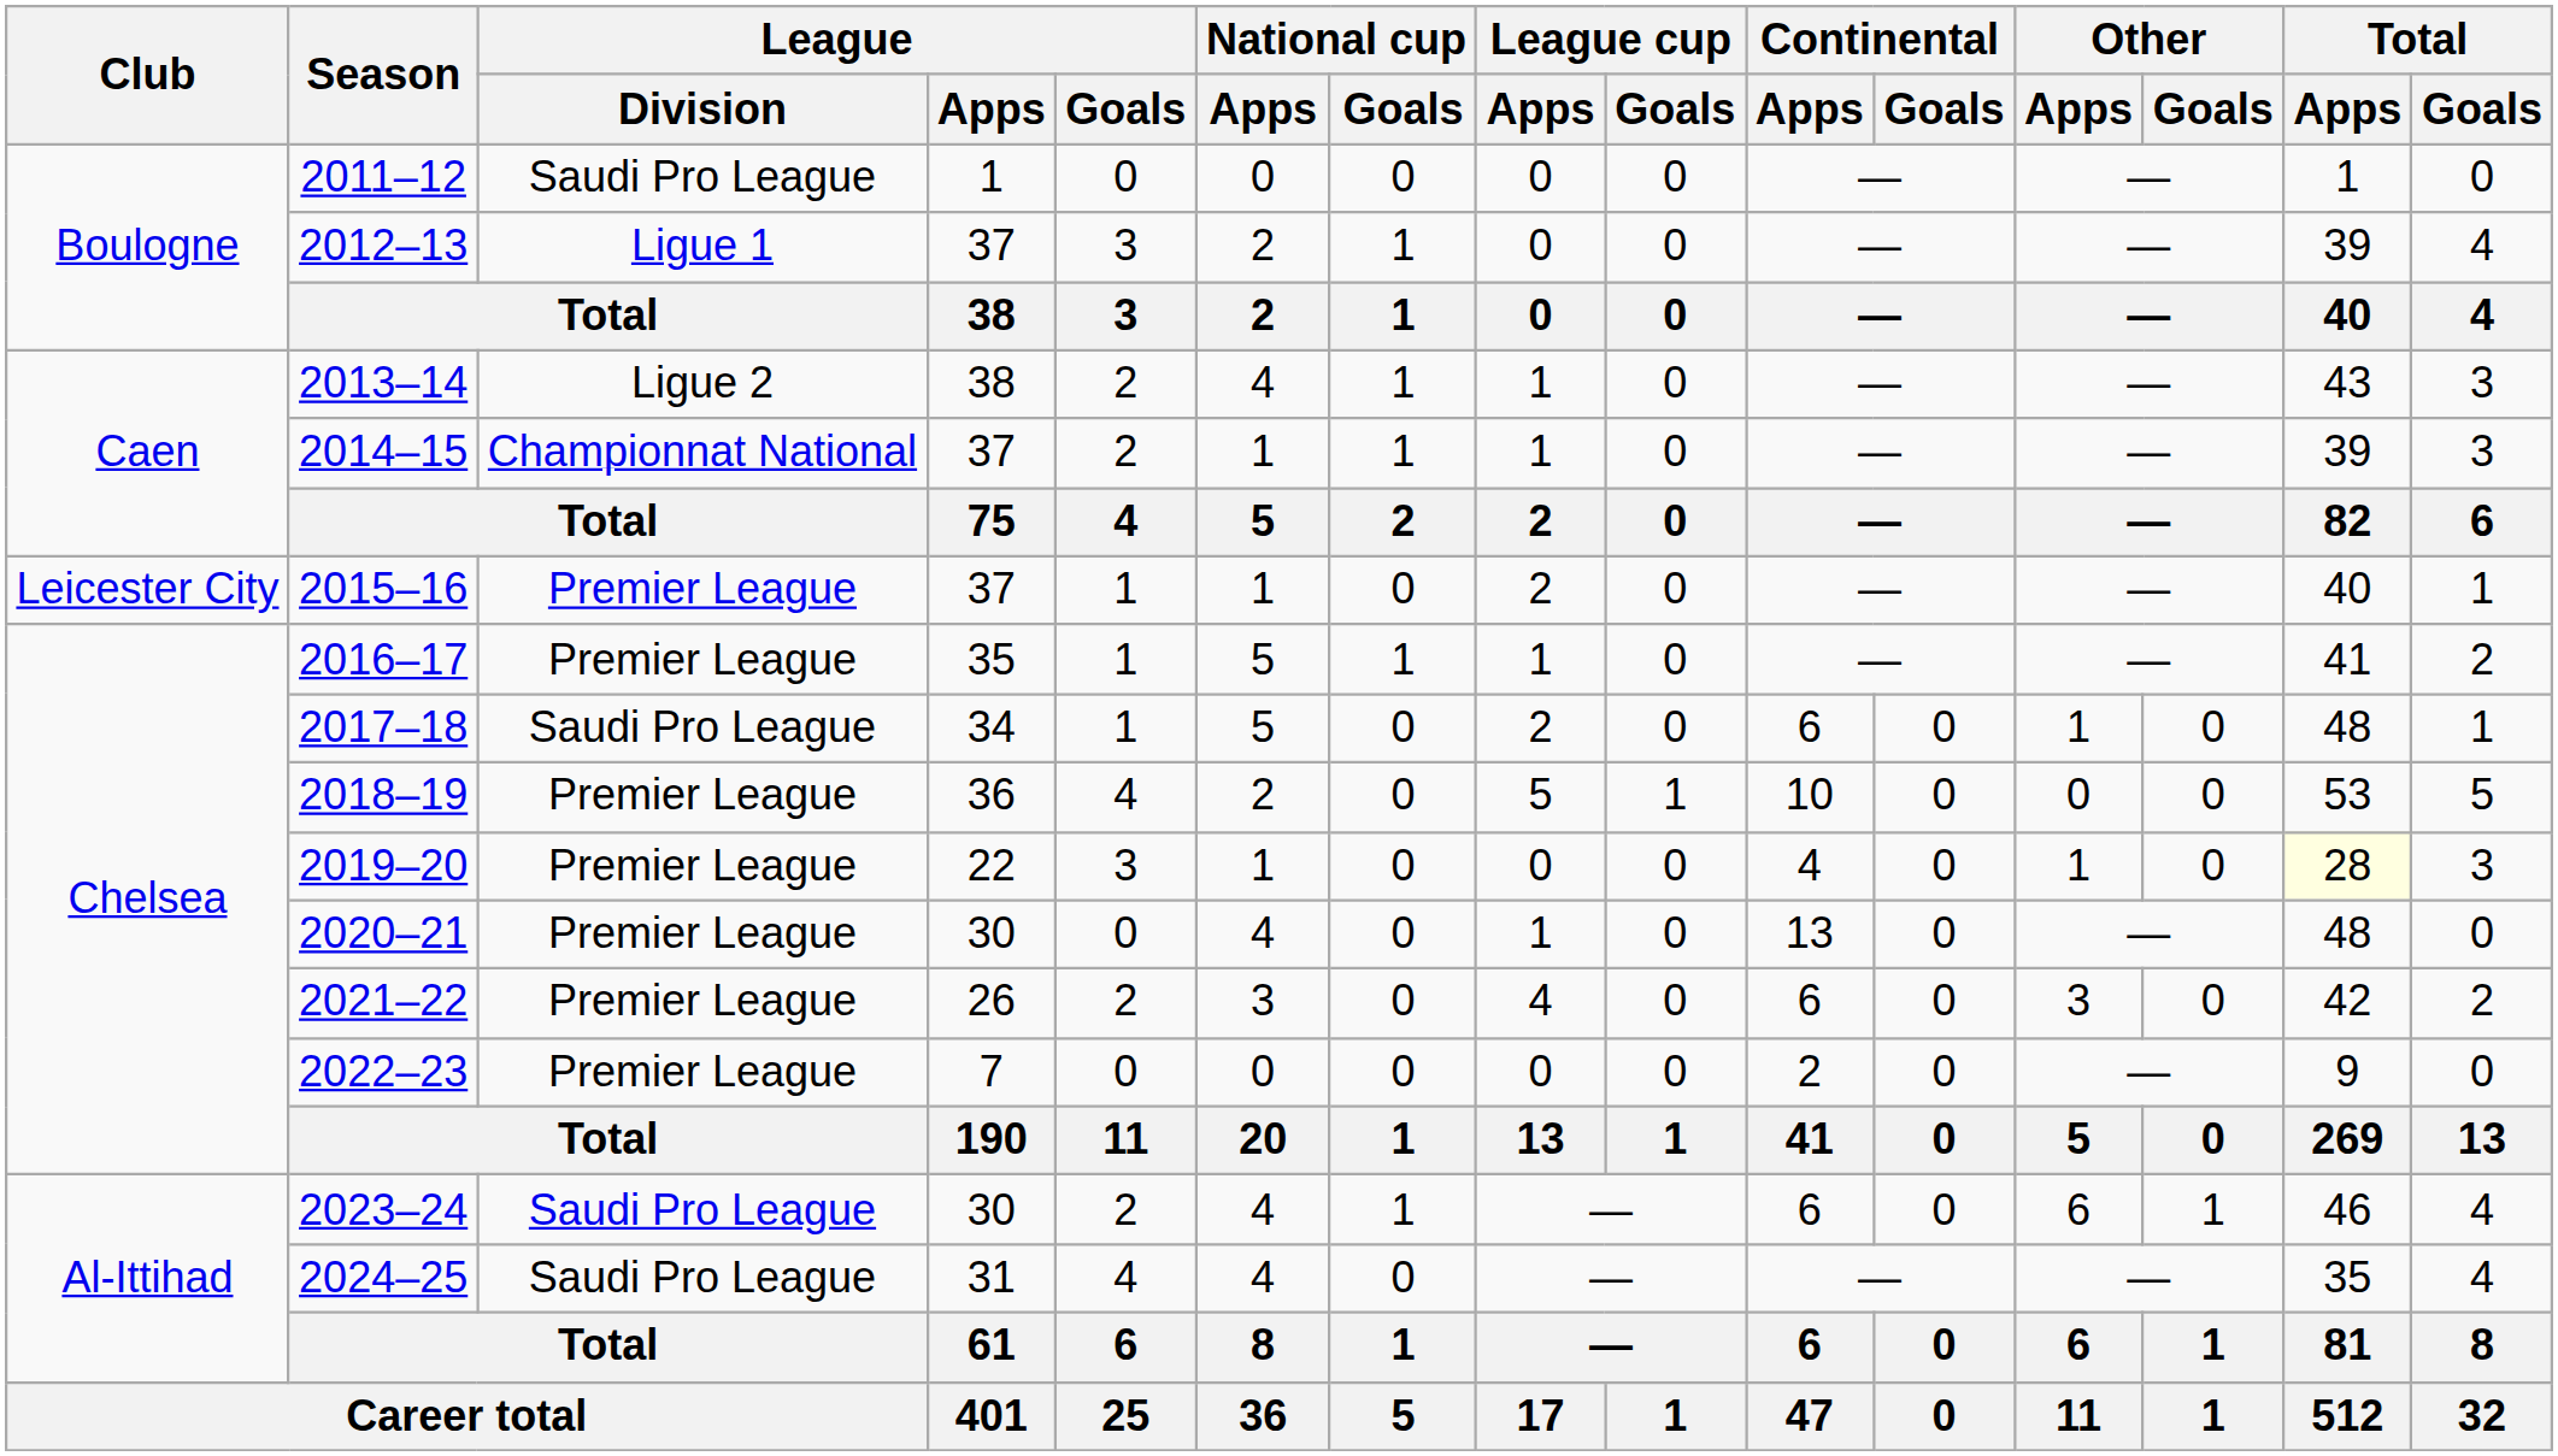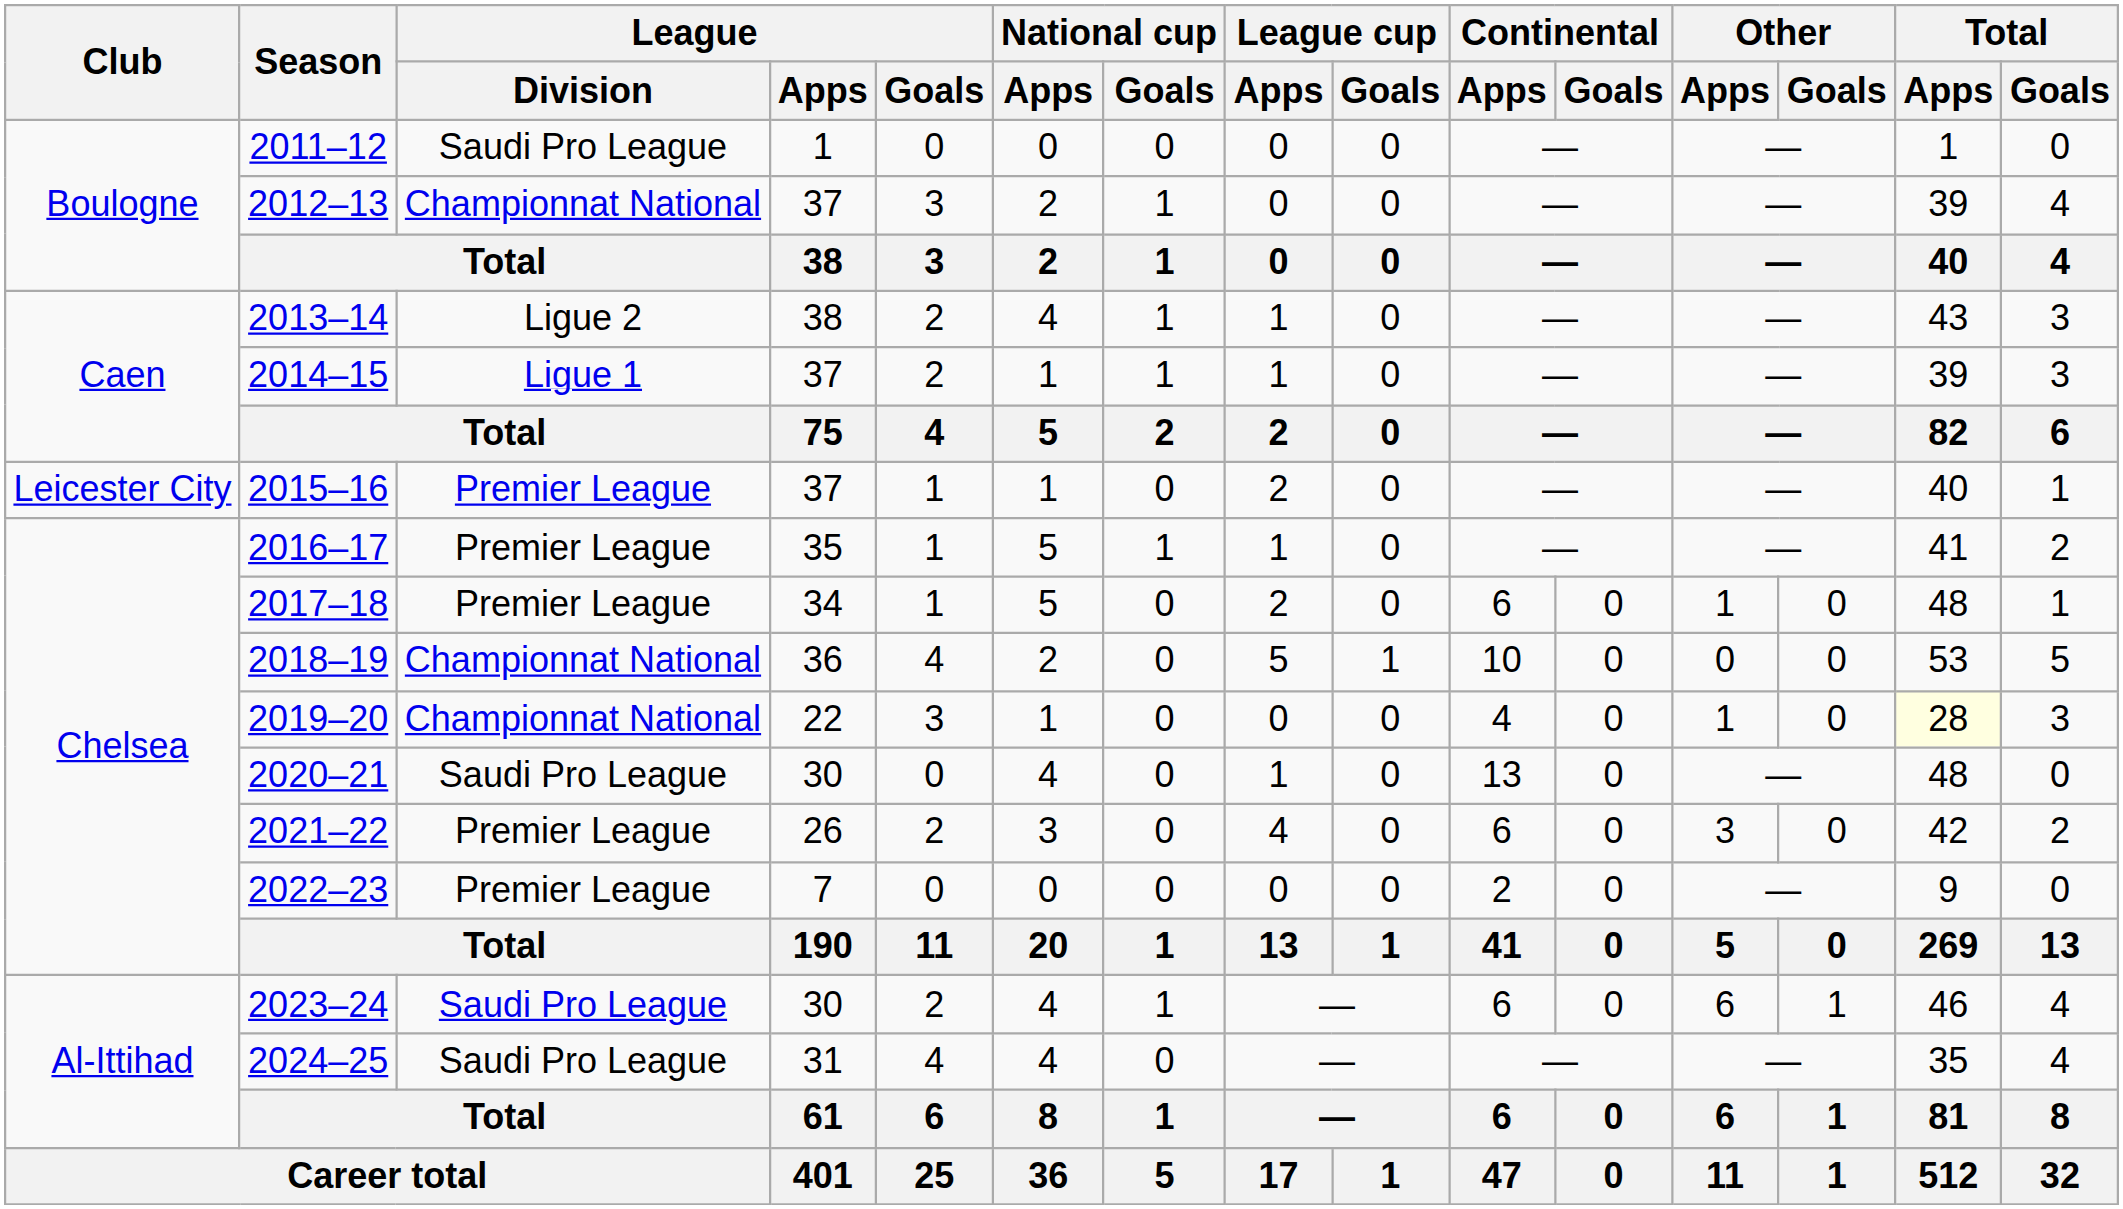 <table class="wikitable" style="text-align: center;">
 <tr>
 <th rowspan="2">Club</th>
 <th rowspan="2">Season</th>
 <th colspan="3">League</th>
 <th colspan="2">National cup</th>
 <th colspan="2">League cup</th>
 <th colspan="2">Continental</th>
 <th colspan="2">Other</th>
 <th colspan="2">Total</th>
 </tr>
 <tr>
 <th>Division</th>
 <th>Apps</th>
 <th>Goals</th>
 <th>Apps</th>
 <th>Goals</th>
 <th>Apps</th>
 <th>Goals</th>
 <th>Apps</th>
 <th>Goals</th>
 <th>Apps</th>
 <th>Goals</th>
 <th>Apps</th>
 <th>Goals</th>
 </tr>
 <tr>
 <td rowspan="3"><a href='#'>Boulogne</a></td>
 <td><a href='#'>2011–12</a></td>
 <td>Saudi Pro League</td>
 <td>1</td>
 <td>0</td>
 <td>0</td>
 <td>0</td>
 <td>0</td>
 <td>0</td>
 <td colspan="2">—</td>
 <td colspan="2">—</td>
 <td>1</td>
 <td>0</td>
 </tr>
 <tr>
 <td><a href='#'>2012–13</a></td>
-<td><a href='#'>Ligue 1</a></td>
+<td><a href='#'>Championnat National</a></td>
 <td>37</td>
 <td>3</td>
 <td>2</td>
 <td>1</td>
 <td>0</td>
 <td>0</td>
 <td colspan="2">—</td>
 <td colspan="2">—</td>
 <td>39</td>
 <td>4</td>
 </tr>
 <tr>
 <th colspan="2">Total</th>
 <th>38</th>
 <th>3</th>
 <th>2</th>
 <th>1</th>
 <th>0</th>
 <th>0</th>
 <th colspan="2">—</th>
 <th colspan="2">—</th>
 <th>40</th>
 <th>4</th>
 </tr>
 <tr>
 <td rowspan="3"><a href='#'>Caen</a></td>
 <td><a href='#'>2013–14</a></td>
 <td>Ligue 2</td>
 <td>38</td>
 <td>2</td>
 <td>4</td>
 <td>1</td>
 <td>1</td>
 <td>0</td>
 <td colspan="2">—</td>
 <td colspan="2">—</td>
 <td>43</td>
 <td>3</td>
 </tr>
 <tr>
 <td><a href='#'>2014–15</a></td>
-<td><a href='#'>Championnat National</a></td>
+<td><a href='#'>Ligue 1</a></td>
 <td>37</td>
 <td>2</td>
 <td>1</td>
 <td>1</td>
 <td>1</td>
 <td>0</td>
 <td colspan="2">—</td>
 <td colspan="2">—</td>
 <td>39</td>
 <td>3</td>
 </tr>
 <tr>
 <th colspan="2">Total</th>
 <th>75</th>
 <th>4</th>
 <th>5</th>
 <th>2</th>
 <th>2</th>
 <th>0</th>
 <th colspan="2">—</th>
 <th colspan="2">—</th>
 <th>82</th>
 <th>6</th>
 </tr>
 <tr>
 <td><a href='#'>Leicester City</a></td>
 <td><a href='#'>2015–16</a></td>
 <td><a href='#'>Premier League</a></td>
 <td>37</td>
 <td>1</td>
 <td>1</td>
 <td>0</td>
 <td>2</td>
 <td>0</td>
 <td colspan="2">—</td>
 <td colspan="2">—</td>
 <td>40</td>
 <td>1</td>
 </tr>
 <tr>
 <td rowspan="8"><a href='#'>Chelsea</a></td>
 <td><a href='#'>2016–17</a></td>
 <td>Premier League</td>
 <td>35</td>
 <td>1</td>
 <td>5</td>
 <td>1</td>
 <td>1</td>
 <td>0</td>
 <td colspan="2">—</td>
 <td colspan="2">—</td>
 <td>41</td>
 <td>2</td>
 </tr>
 <tr>
 <td><a href='#'>2017–18</a></td>
-<td>Saudi Pro League</td>
+<td>Premier League</td>
 <td>34</td>
 <td>1</td>
 <td>5</td>
 <td>0</td>
 <td>2</td>
 <td>0</td>
 <td>6</td>
 <td>0</td>
 <td>1</td>
 <td>0</td>
 <td>48</td>
 <td>1</td>
 </tr>
 <tr>
 <td><a href='#'>2018–19</a></td>
-<td>Premier League</td>
+<td><a href='#'>Championnat National</a></td>
 <td>36</td>
 <td>4</td>
 <td>2</td>
 <td>0</td>
 <td>5</td>
 <td>1</td>
 <td>10</td>
 <td>0</td>
 <td>0</td>
 <td>0</td>
 <td>53</td>
 <td>5</td>
 </tr>
 <tr>
 <td><a href='#'>2019–20</a></td>
-<td>Premier League</td>
+<td><a href='#'>Championnat National</a></td>
 <td>22</td>
 <td>3</td>
 <td>1</td>
 <td>0</td>
 <td>0</td>
 <td>0</td>
 <td>4</td>
 <td>0</td>
 <td>1</td>
 <td>0</td>
 <td style="background: lightyellow;">28</td>
 <td>3</td>
 </tr>
 <tr>
 <td><a href='#'>2020–21</a></td>
-<td>Premier League</td>
+<td>Saudi Pro League</td>
 <td>30</td>
 <td>0</td>
 <td>4</td>
 <td>0</td>
 <td>1</td>
 <td>0</td>
 <td>13</td>
 <td>0</td>
 <td colspan="2">—</td>
 <td>48</td>
 <td>0</td>
 </tr>
 <tr>
 <td><a href='#'>2021–22</a></td>
 <td>Premier League</td>
 <td>26</td>
 <td>2</td>
 <td>3</td>
 <td>0</td>
 <td>4</td>
 <td>0</td>
 <td>6</td>
 <td>0</td>
 <td>3</td>
 <td>0</td>
 <td>42</td>
 <td>2</td>
 </tr>
 <tr>
 <td><a href='#'>2022–23</a></td>
 <td>Premier League</td>
 <td>7</td>
 <td>0</td>
 <td>0</td>
 <td>0</td>
 <td>0</td>
 <td>0</td>
 <td>2</td>
 <td>0</td>
 <td colspan="2">—</td>
 <td>9</td>
 <td>0</td>
 </tr>
 <tr>
 <th colspan="2">Total</th>
 <th>190</th>
 <th>11</th>
 <th>20</th>
 <th>1</th>
 <th>13</th>
 <th>1</th>
 <th>41</th>
 <th>0</th>
 <th>5</th>
 <th>0</th>
 <th>269</th>
 <th>13</th>
 </tr>
 <tr>
 <td rowspan="3"><a href='#'>Al-Ittihad</a></td>
 <td><a href='#'>2023–24</a></td>
 <td><a href='#'>Saudi Pro League</a></td>
 <td>30</td>
 <td>2</td>
 <td>4</td>
 <td>1</td>
 <td colspan="2">—</td>
 <td>6</td>
 <td>0</td>
 <td>6</td>
 <td>1</td>
 <td>46</td>
 <td>4</td>
 </tr>
 <tr>
 <td><a href='#'>2024–25</a></td>
 <td>Saudi Pro League</td>
 <td>31</td>
 <td>4</td>
 <td>4</td>
 <td>0</td>
 <td colspan="2">—</td>
 <td colspan="2">—</td>
 <td colspan="2">—</td>
 <td>35</td>
 <td>4</td>
 </tr>
 <tr>
 <th colspan="2">Total</th>
 <th>61</th>
 <th>6</th>
 <th>8</th>
 <th>1</th>
 <th colspan="2">—</th>
 <th>6</th>
 <th>0</th>
 <th>6</th>
 <th>1</th>
 <th>81</th>
 <th>8</th>
 </tr>
 <tr>
 <th colspan="3">Career total</th>
 <th>401</th>
 <th>25</th>
 <th>36</th>
 <th>5</th>
 <th>17</th>
 <th>1</th>
 <th>47</th>
 <th>0</th>
 <th>11</th>
 <th>1</th>
 <th>512</th>
 <th>32</th>
 </tr>
 </table>
